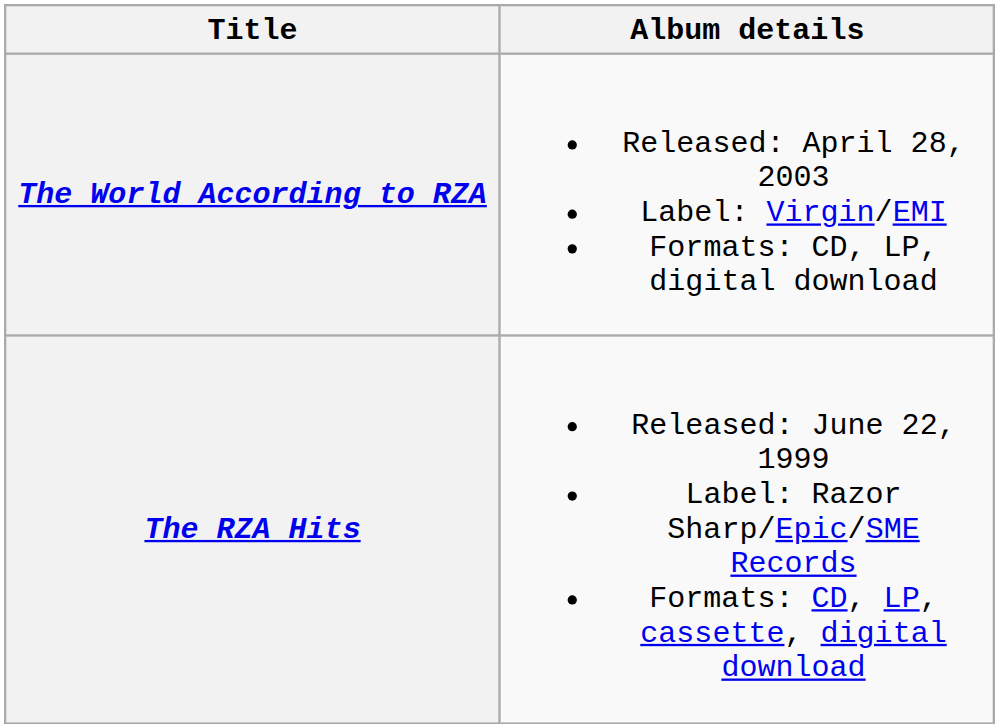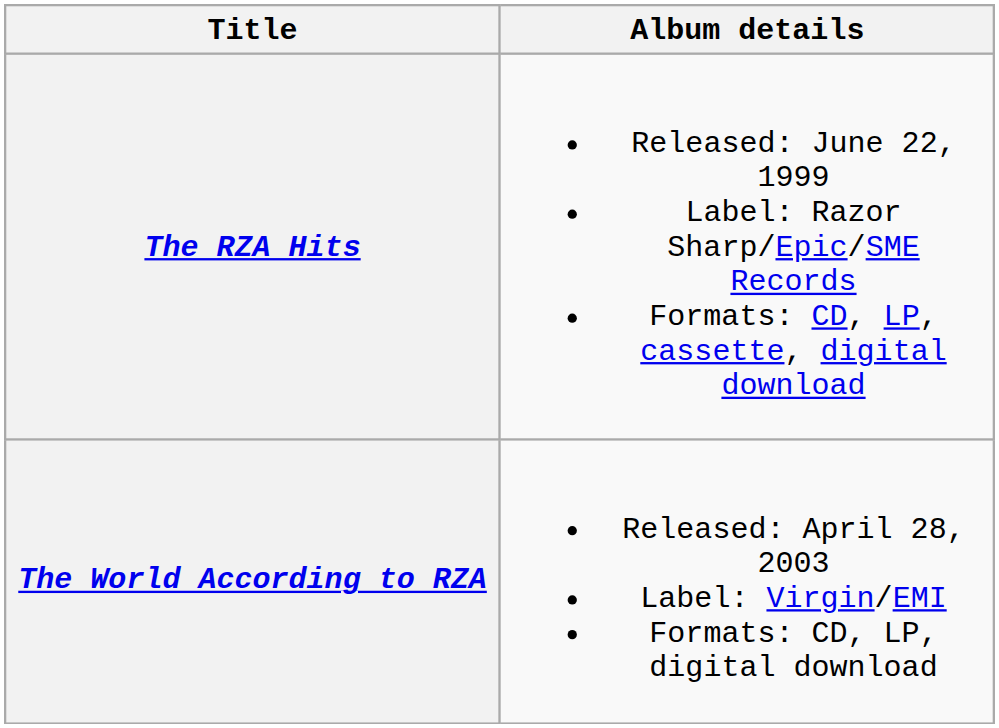 <table class="wikitable plainrowheaders" style="text-align:center;">
 <tr>
 <th scope="col" rowspan="1" style="width:16em;">Title</th>
 <th scope="col" rowpsan="1" style="width:16em;">Album details</th>
 </tr>
 <tr>
+<th scope="row"><em><a href='#'>The RZA Hits</a></em></th>
+<td><br><ul><li>Released: June 22, 1999</li><li>Label: Razor Sharp/<a href='#'>Epic</a>/<a href='#'>SME Records</a></li><li>Formats: <a href='#'>CD</a>, <a href='#'>LP</a>, <a href='#'>cassette</a>, <a href='#'>digital download</a></li></ul></td>
+</tr>
+<tr>
 <th scope="row"><em><a href='#'>The World According to RZA</a></em></th>
 <td><br><ul><li>Released: April 28, 2003</li><li>Label: <a href='#'>Virgin</a>/<a href='#'>EMI</a></li><li>Formats: CD, LP, digital download</li></ul></td>
 </tr>
-<tr>
-<th scope="row"><em><a href='#'>The RZA Hits</a></em></th>
-<td><br><ul><li>Released: June 22, 1999</li><li>Label: Razor Sharp/<a href='#'>Epic</a>/<a href='#'>SME Records</a></li><li>Formats: <a href='#'>CD</a>, <a href='#'>LP</a>, <a href='#'>cassette</a>, <a href='#'>digital download</a></li></ul></td>
-</tr>
 </table>
